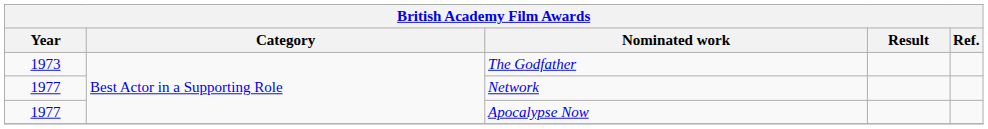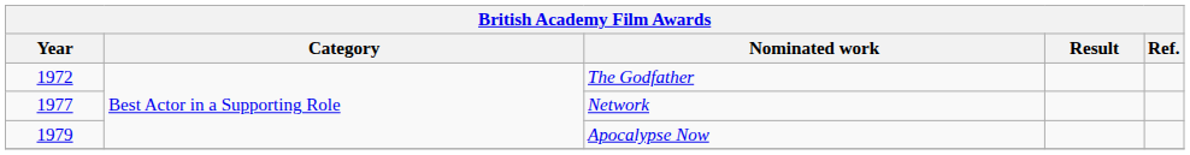 <table class=wikitable>
 <tr>
 <th colspan=5><a href='#'>British Academy Film Awards</a></th>
 </tr>
 <tr>
 <th scope="col" style="width:5em;">Year</th>
 <th scope="col" style="width:26em;">Category</th>
 <th scope="col" style="width:25em;">Nominated work</th>
 <th scope="col" style="width:5em;">Result</th>
 <th>Ref.</th>
 </tr>
 <tr>
-<td style="text-align:center;"><a href='#'>1973</a></td>
+<td style="text-align:center;"><a href='#'>1972</a></td>
 <td rowspan="3"><a href='#'>Best Actor in a Supporting Role</a></td>
 <td><em><a href='#'>The Godfather</a></em></td>
 <td></td>
 <td></td>
 </tr>
 <tr>
 <td style="text-align:center;"><a href='#'>1977</a></td>
 <td><em><a href='#'>Network</a></em></td>
 <td></td>
 <td></td>
 </tr>
 <tr>
-<td style="text-align:center;"><a href='#'>1977</a></td>
+<td style="text-align:center;"><a href='#'>1979</a></td>
 <td><em><a href='#'>Apocalypse Now</a></em></td>
 <td></td>
 <td></td>
 </tr>
 <tr>
 </tr>
 </table>
